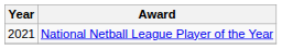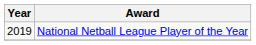 <table class="wikitable collapsible">
 <tr>
 <th>Year</th>
 <th>Award</th>
 </tr>
 <tr>
-<td>2021</td>
+<td>2019</td>
 <td><a href='#'>National Netball League Player of the Year</a></td>
 </tr>
 <tr>
 </tr>
 </table>
